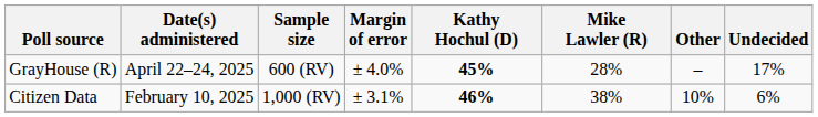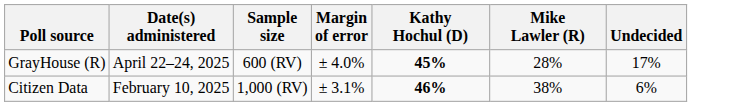 <table class="wikitable" style="font-size:90%;text-align:center;">
 <tr valign=bottom>
 <th>Poll source</th>
 <th>Date(s)<br>administered</th>
 <th>Sample<br>size</th>
 <th>Margin<br>of error</th>
 <th style="width:100px;">Kathy<br>Hochul (D)</th>
 <th style="width:100px;">Mike<br>Lawler (R)</th>
-<th>Other</th>
 <th>Undecided</th>
 </tr>
 <tr>
 <td style="text-align:left;">GrayHouse (R)</td>
 <td>April 22–24, 2025</td>
 <td>600 (RV)</td>
 <td>± 4.0%</td>
 <td><strong>45%</strong></td>
 <td>28%</td>
-<td>–</td>
 <td>17%</td>
 </tr>
 <tr>
 <td style="text-align:left;">Citizen Data</td>
 <td>February 10, 2025</td>
 <td>1,000 (RV)</td>
 <td>± 3.1%</td>
 <td><strong>46%</strong></td>
 <td>38%</td>
-<td>10%</td>
 <td>6%</td>
 </tr>
 </table>
